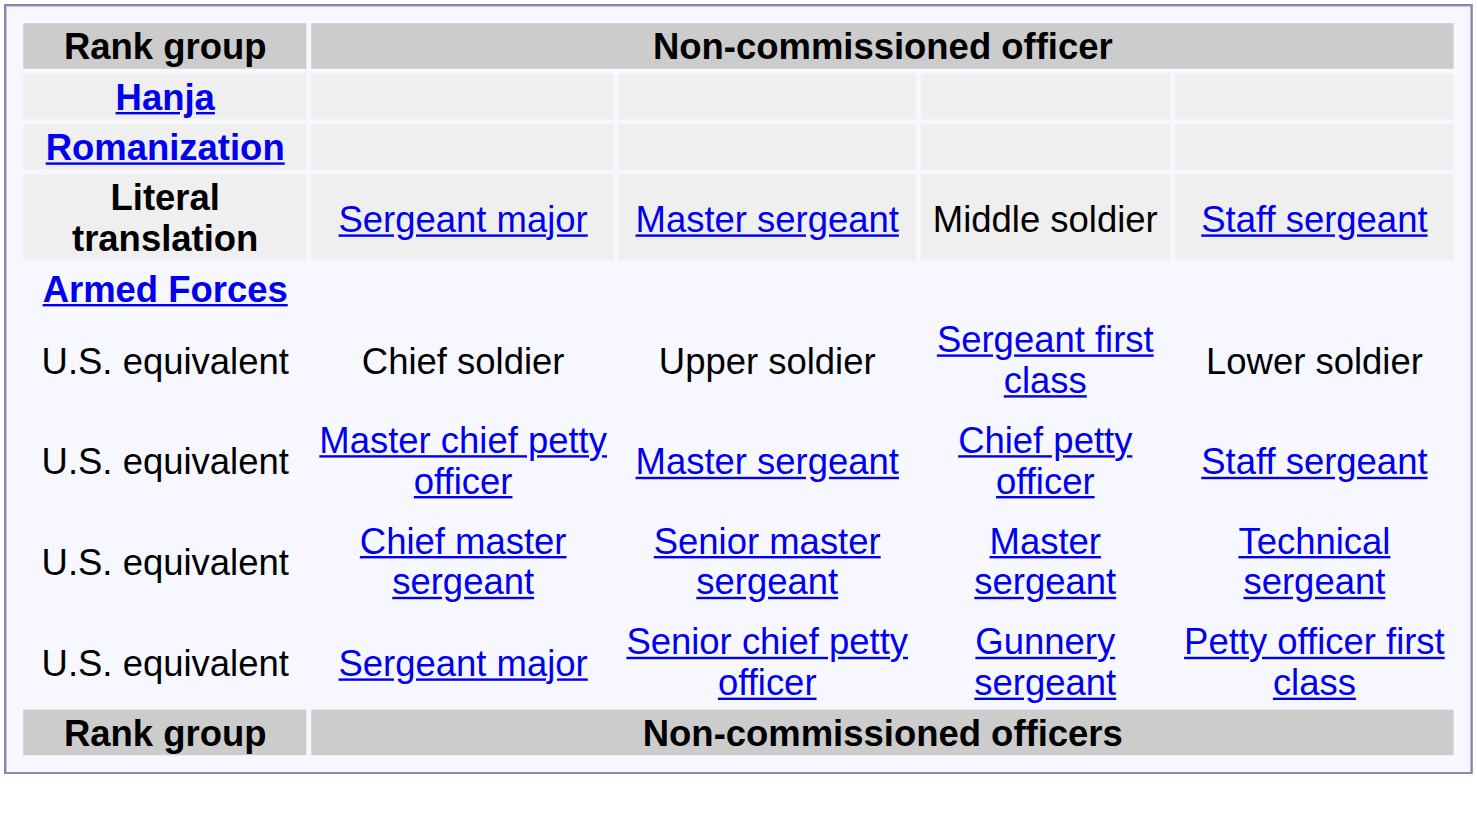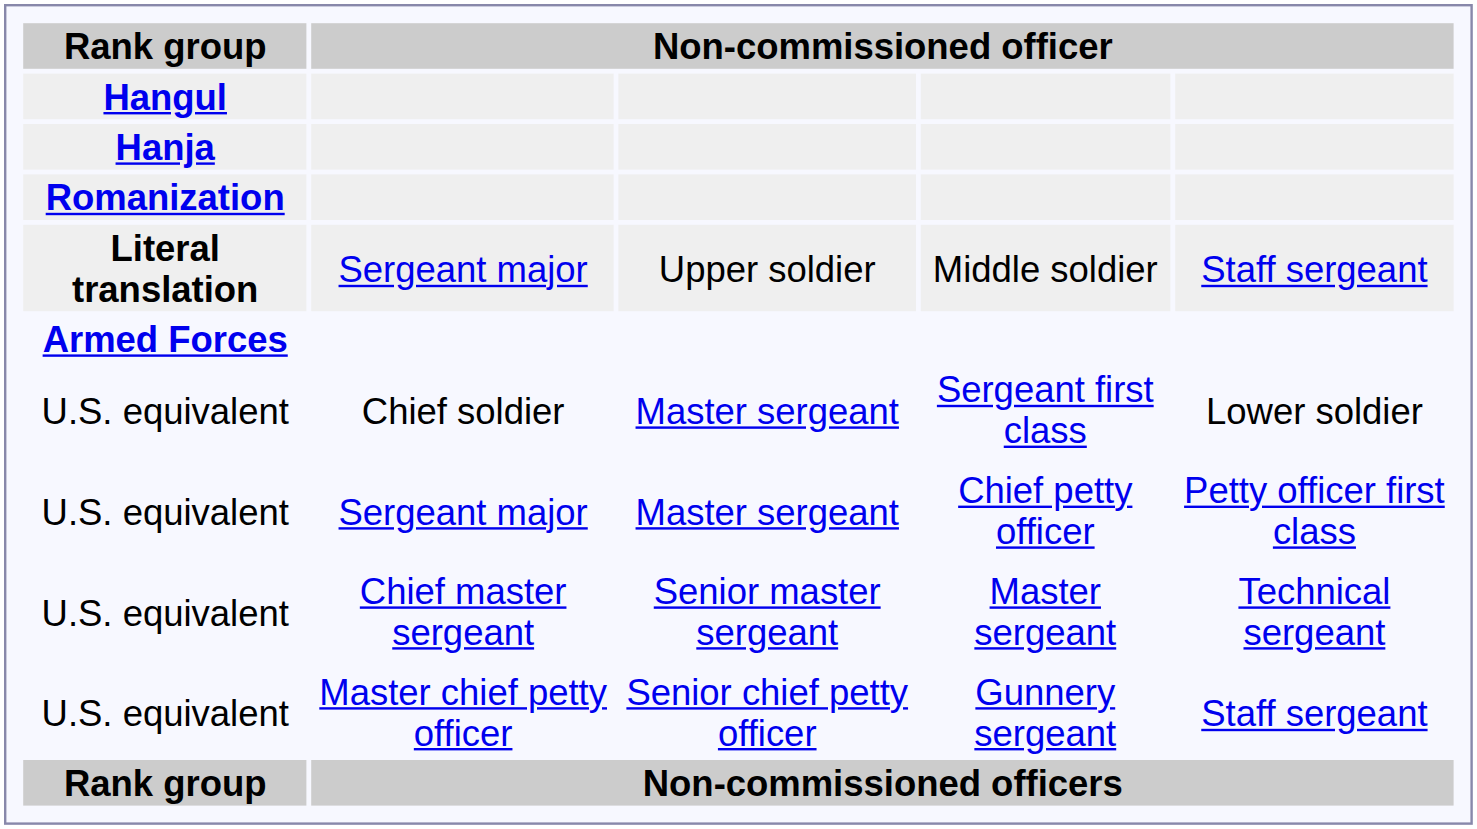 <table style="border:1px solid #8888aa; background-color:#f7f8ff; padding:5px; font-size:95%; margin: 0px 12px 12px 0px;">
 <tr style="background-color:#CCCCCC; text-align:center;">
 <th>Rank group</th>
 <th colspan=4>Non-commissioned officer</th>
+</tr>
+<tr style="text-align:center; background:#efefef;">
+<th><a href='#'>Hangul</a></th>
+<td></td>
+<td></td>
+<td></td>
+<td></td>
 </tr>
 <tr style="text-align:center; background:#efefef;">
 <th><a href='#'>Hanja</a></th>
 <td></td>
 <td></td>
 <td></td>
 <td></td>
 </tr>
 <tr style="text-align:center; background:#efefef;">
 <th><a href='#'>Romanization</a></th>
 <td></td>
 <td></td>
 <td></td>
 <td></td>
 </tr>
 <tr style="text-align:center; background:#efefef;">
 <th>Literal translation</th>
 <td><a href='#'>Sergeant major</a></td>
-<td><a href='#'>Master sergeant</a></td>
+<td>Upper soldier</td>
 <td>Middle soldier</td>
 <td><a href='#'>Staff sergeant</a></td>
 </tr>
 <tr style="text-align:center;">
 <td> <strong><a href='#'>Armed Forces</a></strong></td>
 <td></td>
 <td></td>
 <td></td>
 <td></td>
 </tr>
 <tr style="text-align:center;">
 <td>U.S. equivalent<br></td>
 <td>Chief soldier</td>
-<td>Upper soldier</td>
+<td><a href='#'>Master sergeant</a></td>
 <td><a href='#'>Sergeant first class</a></td>
 <td>Lower soldier</td>
 </tr>
 <tr style="text-align:center;">
 <td colspan=5></td>
 </tr>
 <tr style="text-align:center;">
 <td>U.S. equivalent<br></td>
-<td><a href='#'>Master chief petty officer</a></td>
+<td><a href='#'>Sergeant major</a></td>
 <td><a href='#'>Master sergeant</a></td>
 <td><a href='#'>Chief petty officer</a></td>
-<td><a href='#'>Staff sergeant</a></td>
+<td><a href='#'>Petty officer first class</a></td>
 </tr>
 <tr style="text-align:center;">
 <td colspan=5></td>
 </tr>
 <tr style="text-align:center;">
 <td>U.S. equivalent<br></td>
 <td><a href='#'>Chief master sergeant</a></td>
 <td><a href='#'>Senior master sergeant</a></td>
 <td><a href='#'>Master sergeant</a></td>
 <td><a href='#'>Technical sergeant</a></td>
 </tr>
 <tr style="text-align:center;">
 <td colspan=5></td>
 </tr>
 <tr style="text-align:center;">
 <td>U.S. equivalent<br></td>
-<td><a href='#'>Sergeant major</a></td>
+<td><a href='#'>Master chief petty officer</a></td>
 <td><a href='#'>Senior chief petty officer</a></td>
 <td><a href='#'>Gunnery sergeant</a></td>
-<td><a href='#'>Petty officer first class</a></td>
+<td><a href='#'>Staff sergeant</a></td>
 </tr>
 <tr style="background-color:#CCCCCC; text-align:center;">
 <th>Rank group</th>
 <th colspan=4>Non-commissioned officers</th>
 </tr>
 </table>
